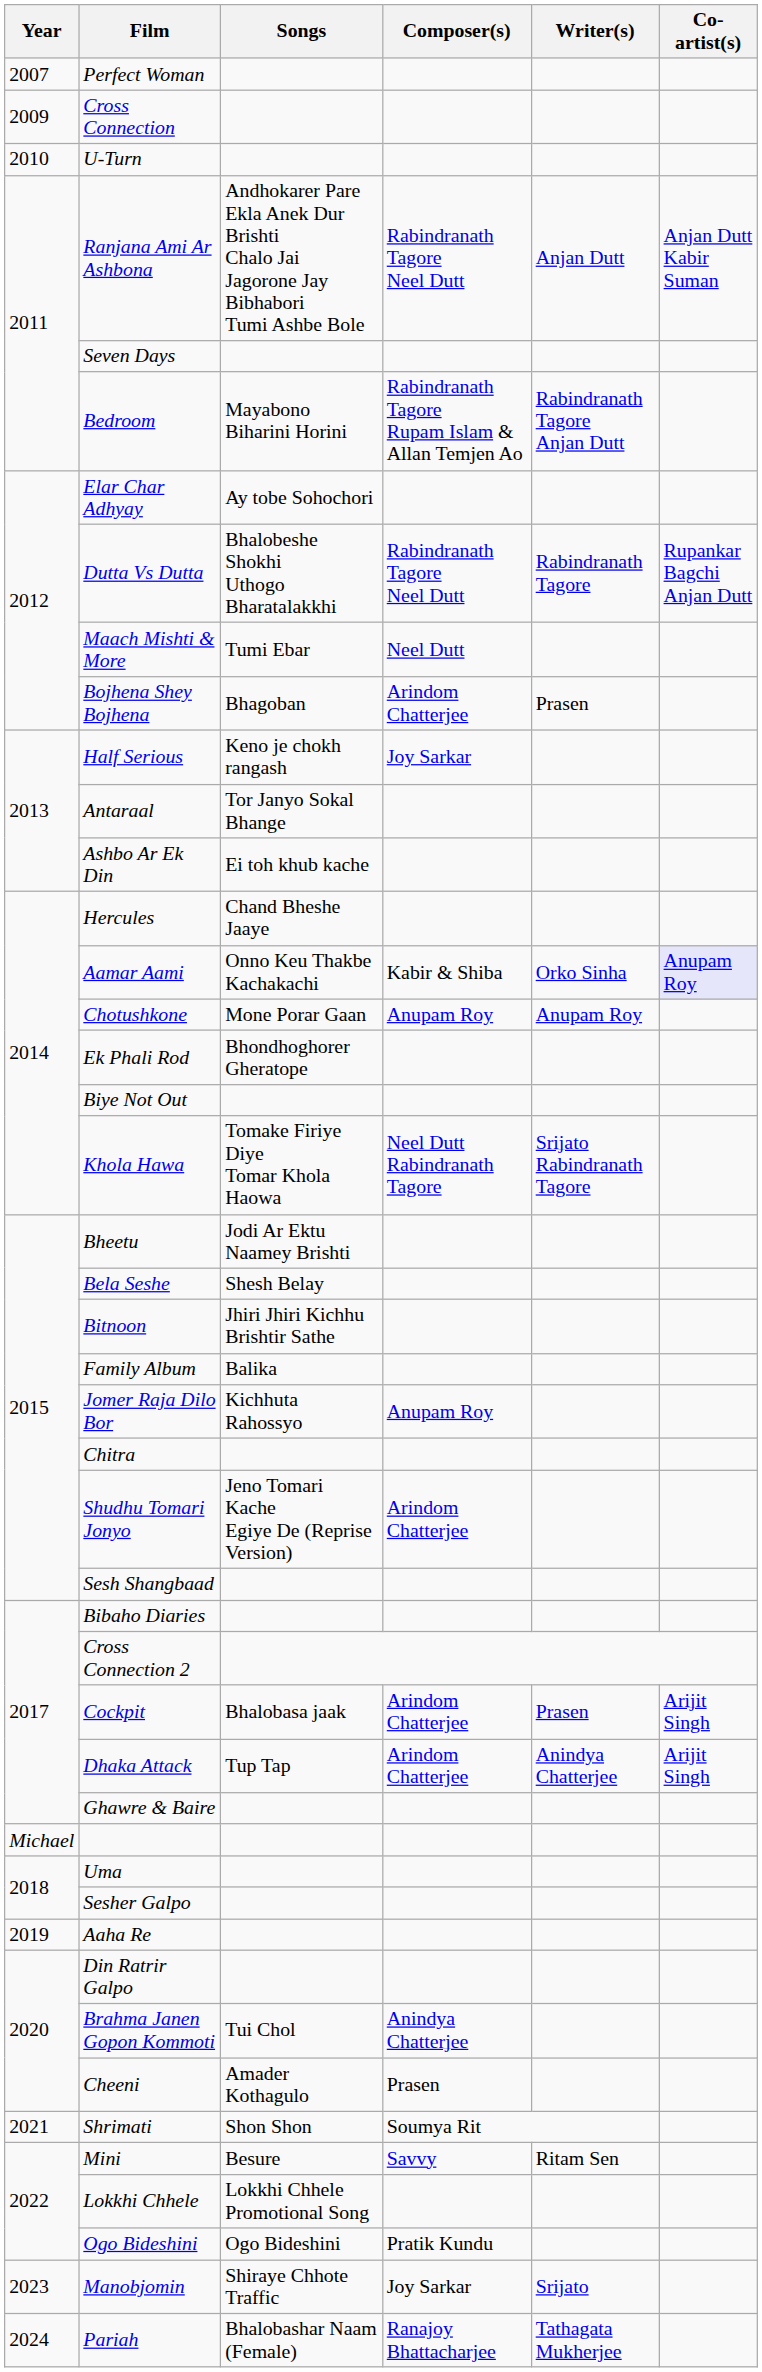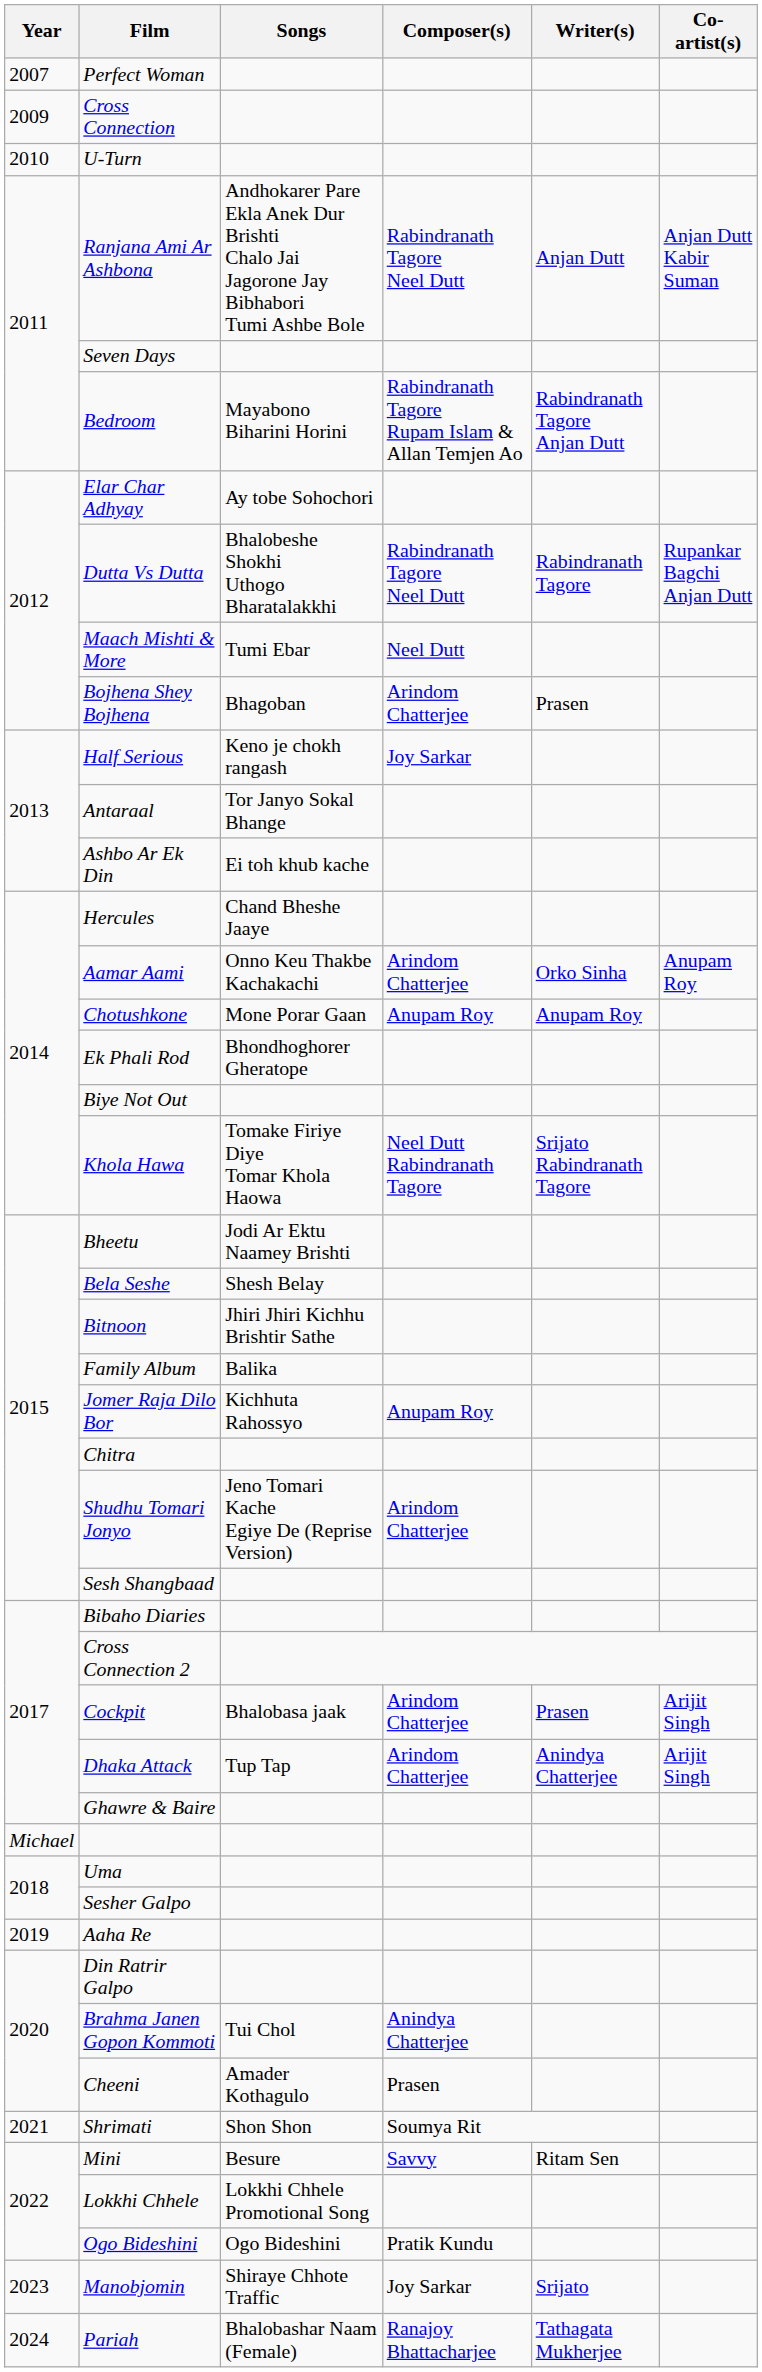 <table class="wikitable">
 <tr>
 <th>Year</th>
 <th>Film</th>
 <th>Songs</th>
 <th>Composer(s)</th>
 <th>Writer(s)</th>
 <th>Co-artist(s)</th>
 </tr>
 <tr>
 <td>2007</td>
 <td><em>Perfect Woman</em></td>
 <td></td>
 <td></td>
 <td></td>
 <td></td>
 </tr>
 <tr>
 <td>2009</td>
 <td><em><a href='#'>Cross Connection</a></em></td>
 <td></td>
 <td></td>
 <td></td>
 <td></td>
 </tr>
 <tr>
 <td>2010</td>
 <td><em>U-Turn</em></td>
 <td></td>
 <td></td>
 <td></td>
 <td></td>
 </tr>
 <tr>
 <td rowspan="3">2011</td>
 <td><em><a href='#'>Ranjana Ami Ar Ashbona</a></em></td>
 <td>Andhokarer Pare<br>Ekla Anek Dur<br>Brishti<br>Chalo Jai<br>Jagorone Jay Bibhabori<br>Tumi Ashbe Bole</td>
 <td><a href='#'>Rabindranath Tagore</a><br><a href='#'>Neel Dutt</a></td>
 <td><a href='#'>Anjan Dutt</a></td>
 <td><a href='#'>Anjan Dutt</a><br><a href='#'>Kabir Suman</a></td>
 </tr>
 <tr>
 <td><em>Seven Days</em></td>
 <td></td>
 <td></td>
 <td></td>
 <td></td>
 </tr>
 <tr>
 <td><em><a href='#'>Bedroom</a></em></td>
 <td>Mayabono Biharini Horini</td>
 <td><a href='#'>Rabindranath Tagore</a><br><a href='#'>Rupam Islam</a> & Allan Temjen Ao</td>
 <td><a href='#'>Rabindranath Tagore</a><br><a href='#'>Anjan Dutt</a></td>
 <td></td>
 </tr>
 <tr>
 <td rowspan="4">2012</td>
 <td><em><a href='#'>Elar Char Adhyay</a></em></td>
 <td>Ay tobe Sohochori</td>
 <td></td>
 <td></td>
 <td></td>
 </tr>
 <tr>
 <td><em><a href='#'>Dutta Vs Dutta</a></em></td>
 <td>Bhalobeshe Shokhi<br>Uthogo Bharatalakkhi</td>
 <td><a href='#'>Rabindranath Tagore</a><br><a href='#'>Neel Dutt</a></td>
 <td><a href='#'>Rabindranath Tagore</a></td>
 <td><a href='#'>Rupankar Bagchi</a><br><a href='#'>Anjan Dutt</a></td>
 </tr>
 <tr>
 <td><em><a href='#'>Maach Mishti & More</a></em></td>
 <td>Tumi Ebar</td>
 <td><a href='#'>Neel Dutt</a></td>
 <td></td>
 <td></td>
 </tr>
 <tr>
 <td><em><a href='#'>Bojhena Shey Bojhena</a></em></td>
 <td>Bhagoban</td>
 <td><a href='#'>Arindom Chatterjee</a></td>
 <td>Prasen</td>
 <td></td>
 </tr>
 <tr>
 <td rowspan="3">2013</td>
 <td><em><a href='#'>Half Serious</a></em></td>
 <td>Keno je chokh rangash</td>
 <td><a href='#'>Joy Sarkar</a></td>
 <td></td>
 <td></td>
 </tr>
 <tr>
 <td><em>Antaraal</em></td>
 <td>Tor Janyo Sokal Bhange</td>
 <td></td>
 <td></td>
 <td></td>
 </tr>
 <tr>
 <td><em>Ashbo Ar Ek Din</em></td>
 <td>Ei toh khub kache</td>
 <td></td>
 <td></td>
 <td></td>
 </tr>
 <tr>
 <td rowspan="6">2014</td>
 <td><em>Hercules</em></td>
 <td>Chand Bheshe Jaaye</td>
 <td></td>
 <td></td>
 <td></td>
 </tr>
 <tr>
 <td><em><a href='#'>Aamar Aami</a></em></td>
 <td>Onno Keu Thakbe Kachakachi</td>
-<td>Kabir & Shiba</td>
+<td><a href='#'>Arindom Chatterjee</a></td>
 <td><a href='#'>Orko Sinha</a></td>
-<td style="background: lavender;"><a href='#'>Anupam Roy</a></td>
+<td><a href='#'>Anupam Roy</a></td>
 </tr>
 <tr>
 <td><em><a href='#'>Chotushkone</a></em></td>
 <td>Mone Porar Gaan</td>
 <td><a href='#'>Anupam Roy</a></td>
 <td><a href='#'>Anupam Roy</a></td>
 <td></td>
 </tr>
 <tr>
 <td><em>Ek Phali Rod</em></td>
 <td>Bhondhoghorer Gheratope</td>
 <td></td>
 <td></td>
 <td></td>
 </tr>
 <tr>
 <td><em>Biye Not Out</em></td>
 <td></td>
 <td></td>
 <td></td>
 <td></td>
 </tr>
 <tr>
 <td><em><a href='#'>Khola Hawa</a></em></td>
 <td>Tomake Firiye Diye<br>Tomar Khola Haowa</td>
 <td><a href='#'>Neel Dutt</a><br><a href='#'>Rabindranath Tagore</a></td>
 <td><a href='#'>Srijato</a><br><a href='#'>Rabindranath Tagore</a></td>
 <td></td>
 </tr>
 <tr>
 <td rowspan="8">2015</td>
 <td><em>Bheetu</em></td>
 <td>Jodi Ar Ektu<br>Naamey Brishti</td>
 <td></td>
 <td></td>
 <td></td>
 </tr>
 <tr>
 <td><em><a href='#'>Bela Seshe</a></em></td>
 <td>Shesh Belay</td>
 <td></td>
 <td></td>
 <td></td>
 </tr>
 <tr>
 <td><em><a href='#'>Bitnoon</a></em></td>
 <td>Jhiri Jhiri Kichhu Brishtir Sathe</td>
 <td></td>
 <td></td>
 <td></td>
 </tr>
 <tr>
 <td><em>Family Album</em></td>
 <td>Balika</td>
 <td></td>
 <td></td>
 <td></td>
 </tr>
 <tr>
 <td><em><a href='#'>Jomer Raja Dilo Bor</a></em></td>
 <td>Kichhuta Rahossyo</td>
 <td><a href='#'>Anupam Roy</a></td>
 <td></td>
 <td></td>
 </tr>
 <tr>
 <td><em>Chitra</em></td>
 <td></td>
 <td></td>
 <td></td>
 <td></td>
 </tr>
 <tr>
 <td><em><a href='#'>Shudhu Tomari Jonyo</a></em></td>
 <td>Jeno Tomari Kache<br>Egiye De (Reprise Version)</td>
 <td><a href='#'>Arindom Chatterjee</a></td>
 <td></td>
 <td></td>
 </tr>
 <tr>
 <td><em>Sesh Shangbaad</em></td>
 <td></td>
 <td></td>
 <td></td>
 <td></td>
 </tr>
 <tr>
 <td rowspan="5">2017</td>
 <td><em>Bibaho Diaries</em></td>
 <td></td>
 <td></td>
 <td></td>
 <td></td>
 </tr>
 <tr>
 <td><em>Cross Connection 2</em></td>
 </tr>
 <tr>
 <td><em><a href='#'>Cockpit</a></em></td>
 <td>Bhalobasa jaak</td>
 <td><a href='#'>Arindom Chatterjee</a></td>
 <td><a href='#'>Prasen</a></td>
 <td><a href='#'>Arijit Singh</a></td>
 </tr>
 <tr>
 <td><em><a href='#'>Dhaka Attack</a></em></td>
 <td>Tup Tap</td>
 <td><a href='#'>Arindom Chatterjee</a></td>
 <td><a href='#'>Anindya Chatterjee</a></td>
 <td><a href='#'>Arijit Singh</a></td>
 </tr>
 <tr>
 <td><em>Ghawre & Baire</em></td>
 <td></td>
 <td></td>
 <td></td>
 <td></td>
 </tr>
 <tr>
 <td><em>Michael</em></td>
 <td></td>
 <td></td>
 <td></td>
 <td></td>
 </tr>
 <tr>
 <td rowspan="2">2018</td>
 <td><em>Uma</em></td>
 <td></td>
 <td></td>
 <td></td>
 <td></td>
 </tr>
 <tr>
 <td><em>Sesher Galpo</em></td>
 <td></td>
 <td></td>
 <td></td>
 <td></td>
 </tr>
 <tr>
 <td>2019</td>
 <td><em>Aaha Re</em></td>
 <td></td>
 <td></td>
 <td></td>
 <td></td>
 </tr>
 <tr>
 <td rowspan="3">2020</td>
 <td><em>Din Ratrir Galpo</em></td>
 <td></td>
 <td></td>
 <td></td>
 <td></td>
 </tr>
 <tr>
 <td><em><a href='#'>Brahma Janen Gopon Kommoti</a></em></td>
 <td>Tui Chol</td>
 <td><a href='#'>Anindya Chatterjee</a></td>
 <td></td>
 <td></td>
 </tr>
 <tr>
 <td><em>Cheeni</em></td>
 <td>Amader Kothagulo</td>
 <td>Prasen</td>
 <td></td>
 <td></td>
 </tr>
 <tr>
 <td>2021</td>
 <td><em>Shrimati</em></td>
 <td>Shon Shon</td>
 <td colspan="2">Soumya Rit</td>
 <td></td>
 </tr>
 <tr>
 <td rowspan="3">2022</td>
 <td><em>Mini</em></td>
 <td>Besure</td>
 <td><a href='#'>Savvy</a></td>
 <td>Ritam Sen</td>
 <td></td>
 </tr>
 <tr>
 <td><em>Lokkhi Chhele</em></td>
 <td>Lokkhi Chhele Promotional Song</td>
 <td></td>
 <td></td>
 <td></td>
 </tr>
 <tr>
 <td><em><a href='#'>Ogo Bideshini</a></em></td>
 <td>Ogo Bideshini</td>
 <td>Pratik Kundu</td>
 <td></td>
 <td></td>
 </tr>
 <tr>
 <td>2023</td>
 <td><em><a href='#'>Manobjomin</a></em></td>
 <td>Shiraye Chhote Traffic</td>
 <td>Joy Sarkar</td>
 <td><a href='#'>Srijato</a></td>
 <td></td>
 </tr>
 <tr>
 <td>2024</td>
 <td><em><a href='#'>Pariah</a></em></td>
 <td>Bhalobashar Naam (Female)</td>
 <td><a href='#'>Ranajoy Bhattacharjee</a></td>
 <td><a href='#'>Tathagata Mukherjee</a></td>
 <td></td>
 </tr>
 </table>
